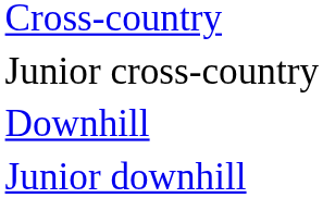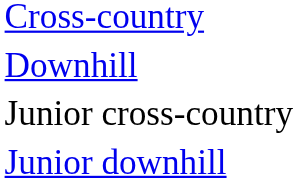 <table>
 <tr>
 <td><a href='#'>Cross-country</a></td>
+<td></td>
+<td></td>
+<td></td>
+</tr>
+<tr>
+<td><a href='#'>Downhill</a><br></td>
 <td></td>
 <td></td>
 <td></td>
 </tr>
 <tr>
 <td>Junior cross-country</td>
 <td></td>
 <td></td>
 <td></td>
 </tr>
 <tr>
-<td><a href='#'>Downhill</a><br></td>
-<td></td>
-<td></td>
-<td></td>
-</tr>
-<tr>
 <td><a href='#'>Junior downhill</a></td>
 <td></td>
 <td></td>
 <td></td>
 </tr>
 </table>
